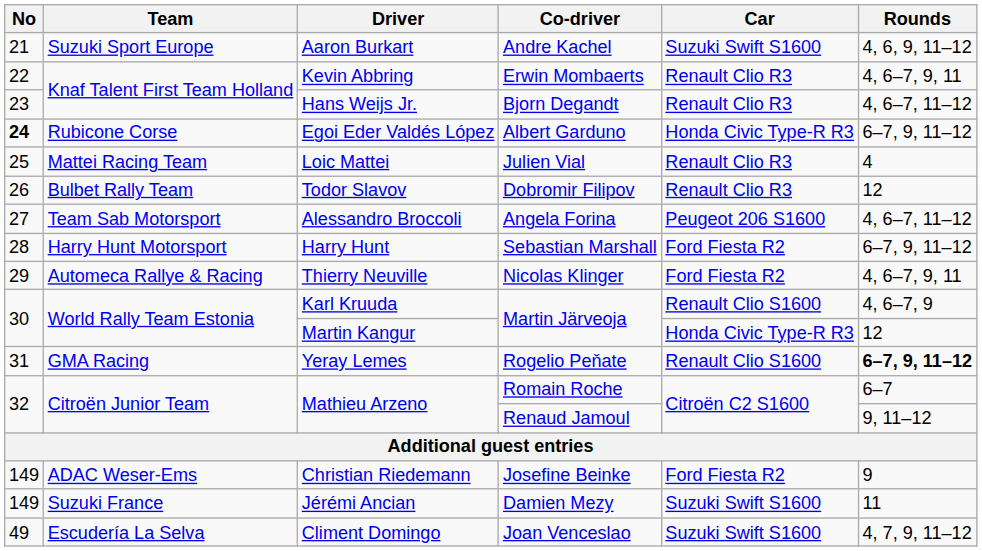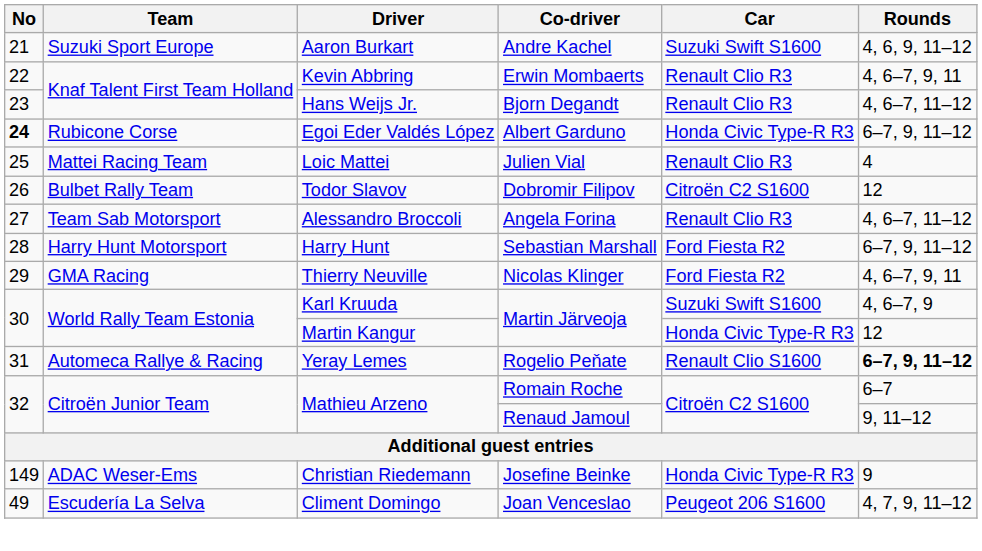 <table class="wikitable" style="font-size: 85%">
 <tr>
 <th>No</th>
 <th>Team</th>
 <th>Driver</th>
 <th>Co-driver</th>
 <th>Car</th>
 <th>Rounds</th>
 </tr>
 <tr>
 <td>21</td>
 <td> <a href='#'>Suzuki Sport Europe</a></td>
 <td> <a href='#'>Aaron Burkart</a></td>
 <td> <a href='#'>Andre Kachel</a></td>
 <td><a href='#'>Suzuki Swift S1600</a></td>
 <td>4, 6, 9, 11–12</td>
 </tr>
 <tr>
 <td>22</td>
 <td rowspan=2> <a href='#'>Knaf Talent First Team Holland</a></td>
 <td> <a href='#'>Kevin Abbring</a></td>
 <td> <a href='#'>Erwin Mombaerts</a></td>
 <td><a href='#'>Renault Clio R3</a></td>
 <td>4, 6–7, 9, 11</td>
 </tr>
 <tr>
 <td>23</td>
 <td> <a href='#'>Hans Weijs Jr.</a></td>
 <td> <a href='#'>Bjorn Degandt</a></td>
 <td><a href='#'>Renault Clio R3</a></td>
 <td>4, 6–7, 11–12</td>
 </tr>
 <tr>
 <td><strong>24</strong></td>
 <td> <a href='#'>Rubicone Corse</a></td>
 <td> <a href='#'>Egoi Eder Valdés López</a></td>
 <td> <a href='#'>Albert Garduno</a></td>
 <td><a href='#'>Honda Civic Type-R R3</a></td>
 <td>6–7, 9, 11–12</td>
 </tr>
 <tr>
 <td>25</td>
 <td> <a href='#'>Mattei Racing Team</a></td>
 <td> <a href='#'>Loic Mattei</a></td>
 <td> <a href='#'>Julien Vial</a></td>
 <td><a href='#'>Renault Clio R3</a></td>
 <td>4</td>
 </tr>
 <tr>
 <td>26</td>
 <td> <a href='#'>Bulbet Rally Team</a></td>
 <td> <a href='#'>Todor Slavov</a></td>
 <td> <a href='#'>Dobromir Filipov</a></td>
-<td><a href='#'>Renault Clio R3</a></td>
+<td><a href='#'>Citroën C2 S1600</a></td>
 <td>12</td>
 </tr>
 <tr>
 <td>27</td>
 <td> <a href='#'>Team Sab Motorsport</a></td>
 <td> <a href='#'>Alessandro Broccoli</a></td>
 <td> <a href='#'>Angela Forina</a></td>
-<td><a href='#'>Peugeot 206 S1600</a></td>
+<td><a href='#'>Renault Clio R3</a></td>
 <td>4, 6–7, 11–12</td>
 </tr>
 <tr>
 <td>28</td>
 <td> <a href='#'>Harry Hunt Motorsport</a></td>
 <td> <a href='#'>Harry Hunt</a></td>
 <td> <a href='#'>Sebastian Marshall</a></td>
 <td><a href='#'>Ford Fiesta R2</a></td>
 <td>6–7, 9, 11–12</td>
 </tr>
 <tr>
 <td>29</td>
-<td> <a href='#'>Automeca Rallye & Racing</a></td>
+<td> <a href='#'>GMA Racing</a></td>
 <td> <a href='#'>Thierry Neuville</a></td>
 <td> <a href='#'>Nicolas Klinger</a></td>
 <td><a href='#'>Ford Fiesta R2</a></td>
 <td>4, 6–7, 9, 11</td>
 </tr>
 <tr>
 <td rowspan=2>30</td>
 <td rowspan=2> <a href='#'>World Rally Team Estonia</a></td>
 <td> <a href='#'>Karl Kruuda</a></td>
 <td rowspan=2> <a href='#'>Martin Järveoja</a></td>
-<td><a href='#'>Renault Clio S1600</a></td>
+<td><a href='#'>Suzuki Swift S1600</a></td>
 <td>4, 6–7, 9</td>
 </tr>
 <tr>
 <td> <a href='#'>Martin Kangur</a></td>
 <td><a href='#'>Honda Civic Type-R R3</a></td>
 <td>12</td>
 </tr>
 <tr>
 <td>31</td>
-<td> <a href='#'>GMA Racing</a></td>
+<td> <a href='#'>Automeca Rallye & Racing</a></td>
 <td> <a href='#'>Yeray Lemes</a></td>
 <td> <a href='#'>Rogelio Peňate</a></td>
 <td><a href='#'>Renault Clio S1600</a></td>
 <td><strong>6–7, 9, 11–12</strong></td>
 </tr>
 <tr>
 <td rowspan=2>32</td>
 <td rowspan=2> <a href='#'>Citroën Junior Team</a></td>
 <td rowspan=2> <a href='#'>Mathieu Arzeno</a></td>
 <td> <a href='#'>Romain Roche</a></td>
 <td rowspan=2><a href='#'>Citroën C2 S1600</a></td>
 <td>6–7</td>
 </tr>
 <tr>
 <td> <a href='#'>Renaud Jamoul</a></td>
 <td>9, 11–12</td>
 </tr>
 <tr>
 <th colspan=6>Additional guest entries </th>
 </tr>
 <tr>
 <td>149</td>
 <td> <a href='#'>ADAC Weser-Ems</a></td>
 <td> <a href='#'>Christian Riedemann</a></td>
 <td> <a href='#'>Josefine Beinke</a></td>
-<td><a href='#'>Ford Fiesta R2</a></td>
+<td><a href='#'>Honda Civic Type-R R3</a></td>
 <td>9</td>
-</tr>
-<tr>
-<td>149</td>
-<td> <a href='#'>Suzuki France</a></td>
-<td> <a href='#'>Jérémi Ancian</a></td>
-<td> <a href='#'>Damien Mezy</a></td>
-<td><a href='#'>Suzuki Swift S1600</a></td>
-<td>11</td>
 </tr>
 <tr>
 <td>49</td>
 <td> <a href='#'>Escudería La Selva</a></td>
 <td> <a href='#'>Climent Domingo</a></td>
 <td> <a href='#'>Joan Venceslao</a></td>
-<td><a href='#'>Suzuki Swift S1600</a></td>
+<td><a href='#'>Peugeot 206 S1600</a></td>
 <td>4, 7, 9, 11–12</td>
 </tr>
 </table>
